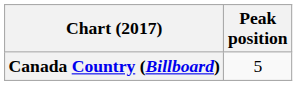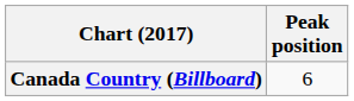 <table class="wikitable sortable plainrowheaders" style="text-align:center;">
 <tr>
 <th>Chart (2017)</th>
 <th>Peak <br> position</th>
 </tr>
 <tr>
 <th scope="row">Canada <a href='#'>Country</a> (<a href='#'><em>Billboard</em></a>)</th>
-<td>5</td>
+<td>6</td>
 </tr>
 </table>
